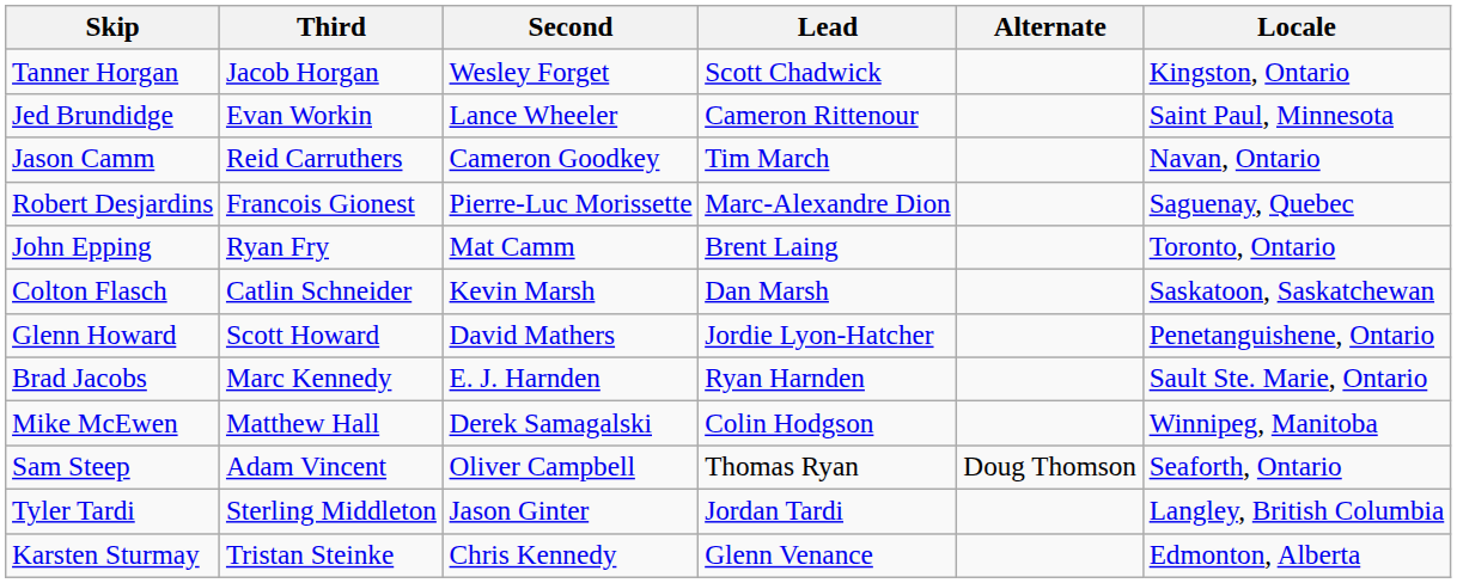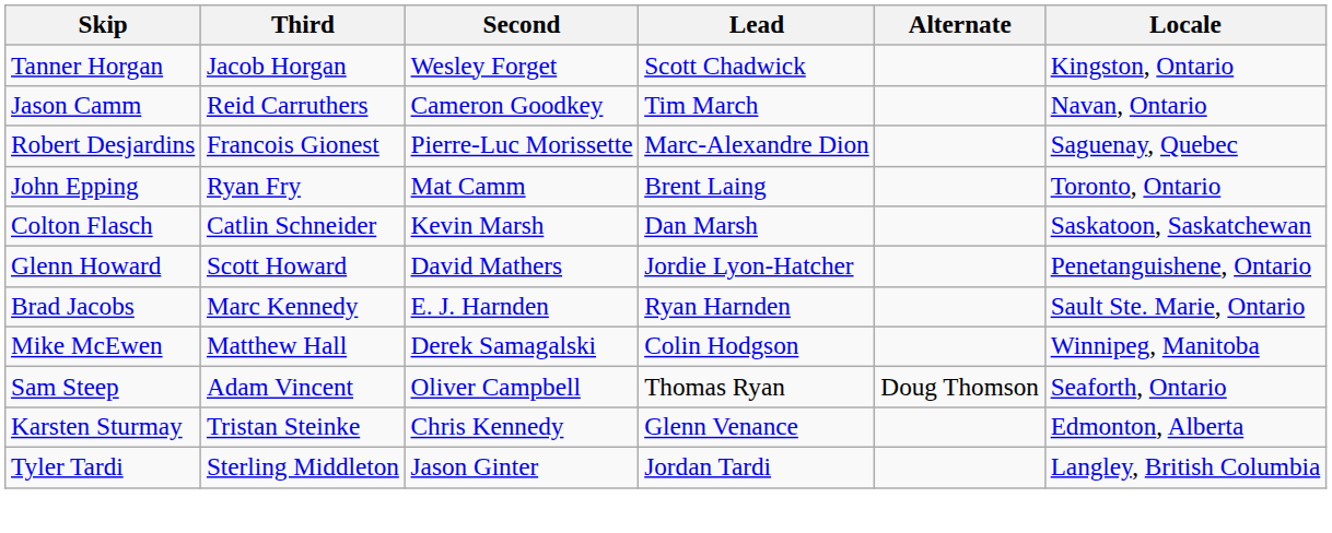 <table class=wikitable>
 <tr>
 <th scope="col">Skip</th>
 <th scope="col">Third</th>
 <th scope="col">Second</th>
 <th scope="col">Lead</th>
 <th scope="col">Alternate</th>
 <th scope="col">Locale</th>
 </tr>
 <tr>
 <td><a href='#'>Tanner Horgan</a></td>
 <td><a href='#'>Jacob Horgan</a></td>
 <td><a href='#'>Wesley Forget</a></td>
 <td><a href='#'>Scott Chadwick</a></td>
 <td></td>
 <td> <a href='#'>Kingston</a>, <a href='#'>Ontario</a></td>
-</tr>
-<tr>
-<td><a href='#'>Jed Brundidge</a></td>
-<td><a href='#'>Evan Workin</a></td>
-<td><a href='#'>Lance Wheeler</a></td>
-<td><a href='#'>Cameron Rittenour</a></td>
-<td></td>
-<td> <a href='#'>Saint Paul</a>, <a href='#'>Minnesota</a></td>
 </tr>
 <tr>
 <td><a href='#'>Jason Camm</a></td>
 <td><a href='#'>Reid Carruthers</a></td>
 <td><a href='#'>Cameron Goodkey</a></td>
 <td><a href='#'>Tim March</a></td>
 <td></td>
 <td> <a href='#'>Navan</a>, <a href='#'>Ontario</a></td>
 </tr>
 <tr>
 <td><a href='#'>Robert Desjardins</a></td>
 <td><a href='#'>Francois Gionest</a></td>
 <td><a href='#'>Pierre-Luc Morissette</a></td>
 <td><a href='#'>Marc-Alexandre Dion</a></td>
 <td></td>
 <td> <a href='#'>Saguenay</a>, <a href='#'>Quebec</a></td>
 </tr>
 <tr>
 <td><a href='#'>John Epping</a></td>
 <td><a href='#'>Ryan Fry</a></td>
 <td><a href='#'>Mat Camm</a></td>
 <td><a href='#'>Brent Laing</a></td>
 <td></td>
 <td> <a href='#'>Toronto</a>, <a href='#'>Ontario</a></td>
 </tr>
 <tr>
 <td><a href='#'>Colton Flasch</a></td>
 <td><a href='#'>Catlin Schneider</a></td>
 <td><a href='#'>Kevin Marsh</a></td>
 <td><a href='#'>Dan Marsh</a></td>
 <td></td>
 <td> <a href='#'>Saskatoon</a>, <a href='#'>Saskatchewan</a></td>
 </tr>
 <tr>
 <td><a href='#'>Glenn Howard</a></td>
 <td><a href='#'>Scott Howard</a></td>
 <td><a href='#'>David Mathers</a></td>
 <td><a href='#'>Jordie Lyon-Hatcher</a></td>
 <td></td>
 <td> <a href='#'>Penetanguishene</a>, <a href='#'>Ontario</a></td>
 </tr>
 <tr>
 <td><a href='#'>Brad Jacobs</a></td>
 <td><a href='#'>Marc Kennedy</a></td>
 <td><a href='#'>E. J. Harnden</a></td>
 <td><a href='#'>Ryan Harnden</a></td>
 <td></td>
 <td> <a href='#'>Sault Ste. Marie</a>, <a href='#'>Ontario</a></td>
 </tr>
 <tr>
 <td><a href='#'>Mike McEwen</a></td>
 <td><a href='#'>Matthew Hall</a></td>
 <td><a href='#'>Derek Samagalski</a></td>
 <td><a href='#'>Colin Hodgson</a></td>
 <td></td>
 <td> <a href='#'>Winnipeg</a>, <a href='#'>Manitoba</a></td>
 </tr>
 <tr>
 <td><a href='#'>Sam Steep</a></td>
 <td><a href='#'>Adam Vincent</a></td>
 <td><a href='#'>Oliver Campbell</a></td>
 <td>Thomas Ryan</td>
 <td>Doug Thomson</td>
 <td> <a href='#'>Seaforth</a>, <a href='#'>Ontario</a></td>
 </tr>
 <tr>
+<td><a href='#'>Karsten Sturmay</a></td>
+<td><a href='#'>Tristan Steinke</a></td>
+<td><a href='#'>Chris Kennedy</a></td>
+<td><a href='#'>Glenn Venance</a></td>
+<td></td>
+<td> <a href='#'>Edmonton</a>, <a href='#'>Alberta</a></td>
+</tr>
+<tr>
 <td><a href='#'>Tyler Tardi</a></td>
 <td><a href='#'>Sterling Middleton</a></td>
 <td><a href='#'>Jason Ginter</a></td>
 <td><a href='#'>Jordan Tardi</a></td>
 <td></td>
 <td> <a href='#'>Langley</a>, <a href='#'>British Columbia</a></td>
 </tr>
-<tr>
-<td><a href='#'>Karsten Sturmay</a></td>
-<td><a href='#'>Tristan Steinke</a></td>
-<td><a href='#'>Chris Kennedy</a></td>
-<td><a href='#'>Glenn Venance</a></td>
-<td></td>
-<td> <a href='#'>Edmonton</a>, <a href='#'>Alberta</a></td>
-</tr>
 </table>
